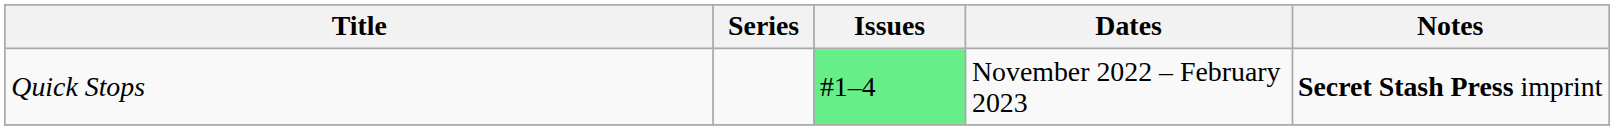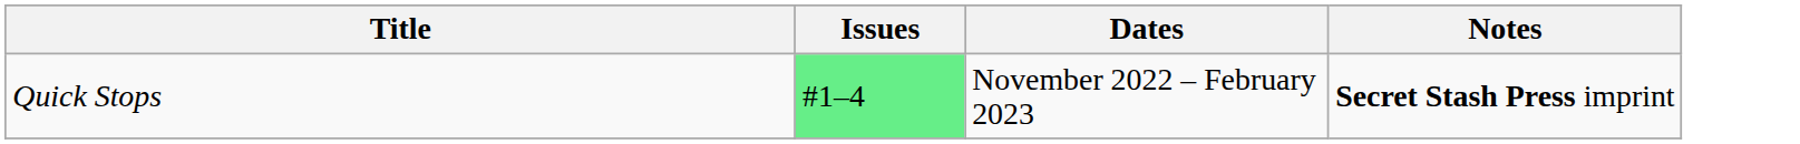 <table class="wikitable">
 <tr>
 <th scope="col" style="width: 400px;">Title</th>
-<th scope="col" style="width: 50px;">Series</th>
 <th scope="col" style="width: 80px;">Issues</th>
 <th scope="col" style="width: 180px;">Dates</th>
 <th>Notes</th>
 </tr>
 <tr>
 <td><em>Quick Stops</em></td>
-<td></td>
 <td style="background:#66EE88;">#1–4</td>
 <td>November 2022 – February 2023</td>
 <td><strong>Secret Stash Press</strong> imprint</td>
 </tr>
 </table>
